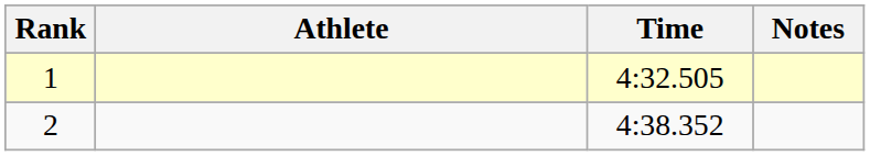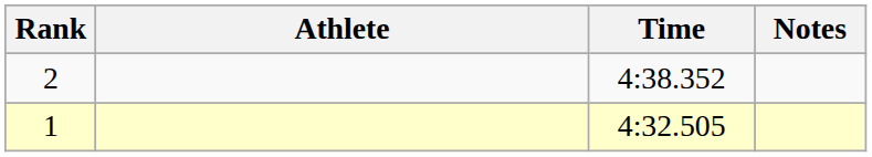 <table class=wikitable style="text-align:center">
 <tr>
 <th width=40>Rank</th>
 <th width=250>Athlete</th>
 <th width=80>Time</th>
 <th width=50>Notes</th>
 </tr>
+<tr>
+<td>2</td>
+<td align=left></td>
+<td>4:38.352</td>
+<td></td>
+</tr>
 <tr bgcolor="#ffffcc">
 <td>1</td>
 <td align=left></td>
 <td>4:32.505</td>
 <td></td>
 </tr>
-<tr>
-<td>2</td>
-<td align=left></td>
-<td>4:38.352</td>
-<td></td>
-</tr>
 </table>
